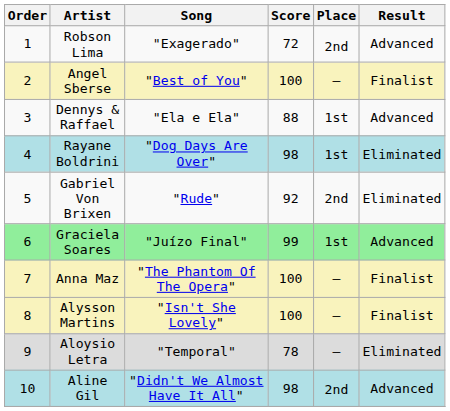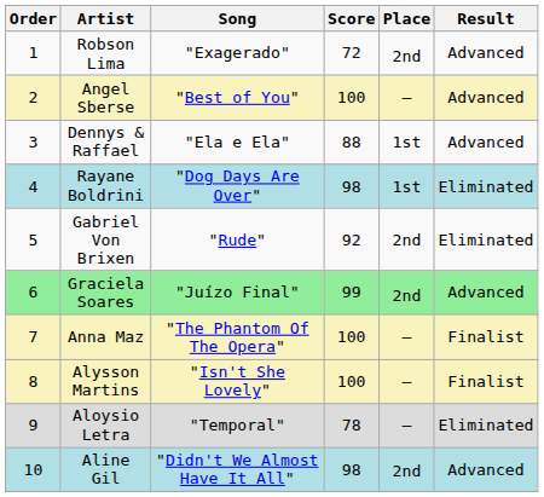 <table class="wikitable" style="text-align:center; width:70%;">
 <tr>
 <th scope="col" width="05%">Order</th>
 <th scope="col" width="17%">Artist</th>
 <th scope="col" width="33%">Song</th>
 <th scope="col" width="05%">Score</th>
 <th scope="col" width="05%">Place</th>
 <th scope="col" width="10%">Result</th>
 </tr>
 <tr>
 <td>1</td>
 <td>Robson Lima</td>
 <td>"Exagerado"</td>
 <td>72</td>
 <td>2nd<sup></sup></td>
 <td>Advanced</td>
 </tr>
 <tr bgcolor=F9F3BD>
 <td>2</td>
 <td>Angel Sberse</td>
 <td>"<a href='#'>Best of You</a>"</td>
 <td>100</td>
 <td>—</td>
-<td>Finalist</td>
+<td>Advanced</td>
 </tr>
 <tr>
 <td>3</td>
 <td>Dennys & Raffael</td>
 <td>"Ela e Ela"</td>
 <td>88</td>
 <td>1st</td>
 <td>Advanced</td>
 </tr>
 <tr bgcolor=B0E0E6>
 <td>4</td>
 <td>Rayane Boldrini</td>
 <td>"<a href='#'>Dog Days Are Over</a>"</td>
 <td>98</td>
 <td>1st</td>
 <td>Eliminated</td>
 </tr>
 <tr>
 <td>5</td>
 <td>Gabriel Von Brixen</td>
 <td>"<a href='#'>Rude</a>"</td>
 <td>92</td>
 <td>2nd</td>
 <td>Eliminated</td>
 </tr>
 <tr bgcolor=90EE9B>
 <td>6</td>
 <td>Graciela Soares</td>
 <td>"Juízo Final"</td>
 <td>99</td>
-<td>1st</td>
+<td>2nd<sup></sup></td>
 <td>Advanced</td>
 </tr>
 <tr bgcolor=F9F3BD>
 <td>7</td>
 <td>Anna Maz</td>
 <td>"<a href='#'>The Phantom Of The Opera</a>"</td>
 <td>100</td>
 <td>—</td>
 <td>Finalist</td>
 </tr>
 <tr bgcolor=F9F3BD>
 <td>8</td>
 <td>Alysson Martins</td>
 <td>"<a href='#'>Isn't She Lovely</a>"</td>
 <td>100</td>
 <td>—</td>
 <td>Finalist</td>
 </tr>
 <tr bgcolor=DCDCDC>
 <td>9</td>
 <td>Aloysio Letra</td>
 <td>"Temporal"</td>
 <td>78</td>
 <td>—</td>
 <td>Eliminated</td>
 </tr>
 <tr bgcolor=B0E0E6>
 <td>10</td>
 <td>Aline Gil</td>
 <td>"<a href='#'>Didn't We Almost Have It All</a>"</td>
 <td>98</td>
 <td>2nd<sup></sup></td>
 <td>Advanced</td>
 </tr>
 <tr>
 </tr>
 </table>
